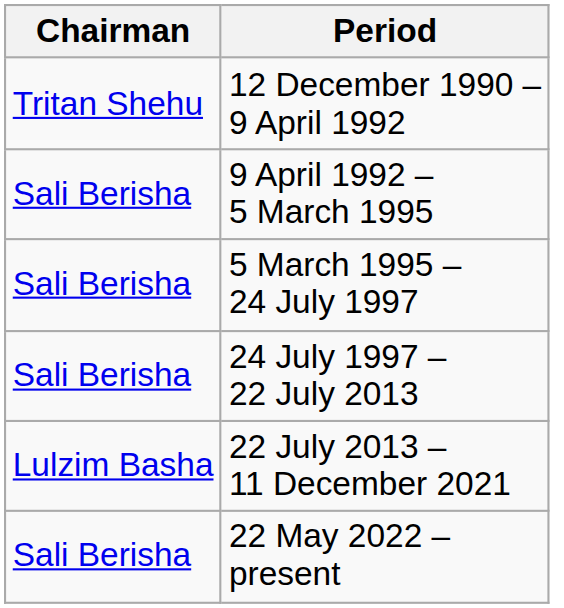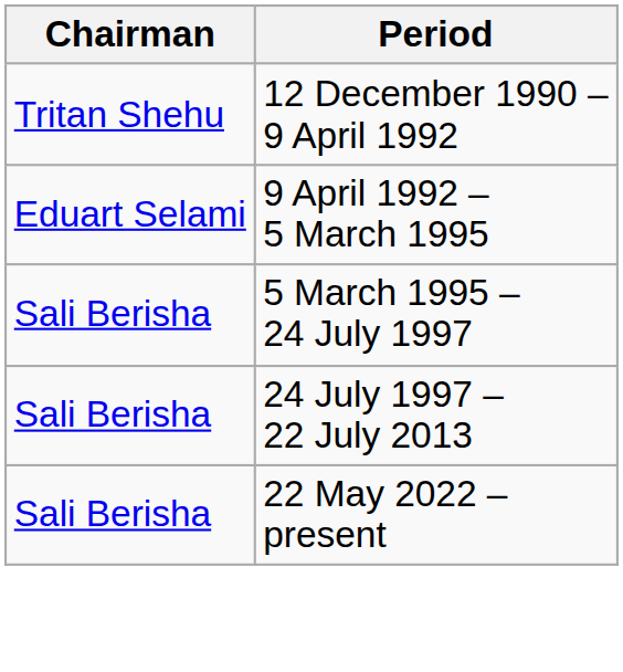 <table class="wikitable sortable">
 <tr>
 <th>Chairman</th>
 <th>Period</th>
 </tr>
 <tr>
 <td><a href='#'>Tritan Shehu</a></td>
 <td>12 December 1990 – <br>9 April 1992</td>
 </tr>
 <tr>
-<td><a href='#'>Sali Berisha</a></td>
+<td><a href='#'>Eduart Selami</a></td>
 <td>9 April 1992 – <br>5 March 1995</td>
 </tr>
 <tr>
 <td><a href='#'>Sali Berisha</a></td>
 <td>5 March 1995 – <br>24 July 1997</td>
 </tr>
 <tr>
 <td><a href='#'>Sali Berisha</a></td>
 <td>24 July 1997 – <br>22 July 2013</td>
 </tr>
 <tr>
-<td><a href='#'>Lulzim Basha</a></td>
-<td>22 July 2013 – <br>11 December 2021</td>
-</tr>
-<tr>
 <td><a href='#'>Sali Berisha</a></td>
 <td>22 May 2022 – <br>present</td>
 </tr>
 </table>
